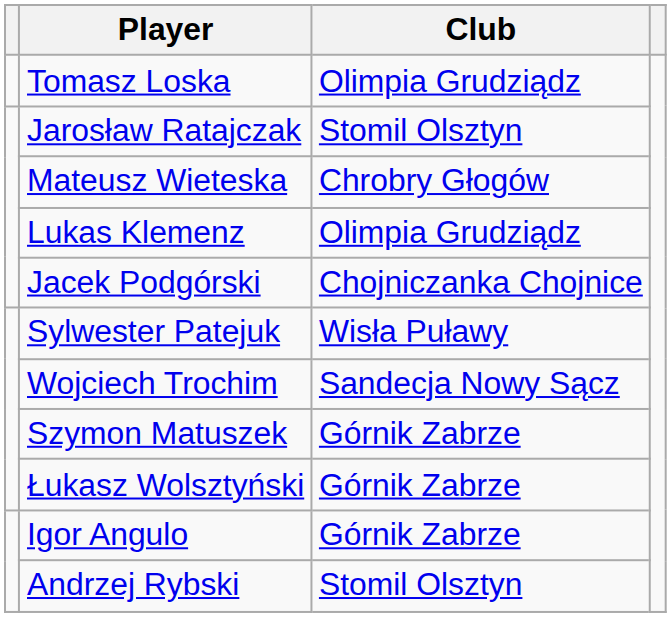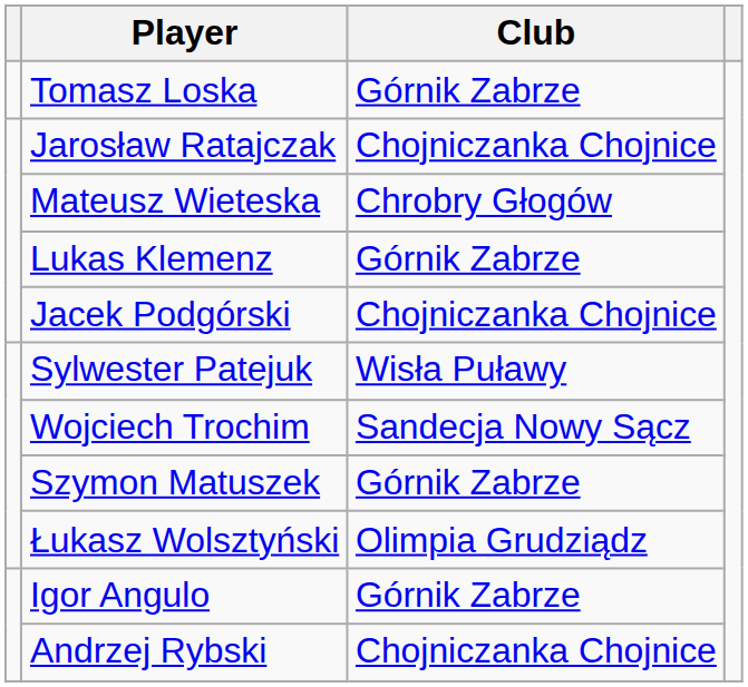 <table class="wikitable" style="text-align:center">
 <tr>
 <th></th>
 <th>Player</th>
 <th>Club</th>
 <th></th>
 </tr>
 <tr>
 <td></td>
 <td align=left> <a href='#'>Tomasz Loska</a></td>
-<td align=left><a href='#'>Olimpia Grudziądz</a></td>
+<td align=left><a href='#'>Górnik Zabrze</a></td>
 <td rowspan=11></td>
 </tr>
 <tr>
 <td rowspan=4></td>
 <td align=left> <a href='#'>Jarosław Ratajczak</a></td>
-<td align=left><a href='#'>Stomil Olsztyn</a></td>
+<td align=left><a href='#'>Chojniczanka Chojnice</a></td>
 </tr>
 <tr>
 <td align=left> <a href='#'>Mateusz Wieteska</a></td>
 <td align=left><a href='#'>Chrobry Głogów</a></td>
 </tr>
 <tr>
 <td align=left> <a href='#'>Lukas Klemenz</a></td>
-<td align=left><a href='#'>Olimpia Grudziądz</a></td>
+<td align=left><a href='#'>Górnik Zabrze</a></td>
 </tr>
 <tr>
 <td align=left> <a href='#'>Jacek Podgórski</a></td>
 <td align=left><a href='#'>Chojniczanka Chojnice</a></td>
 </tr>
 <tr>
 <td rowspan=4></td>
 <td align=left> <a href='#'>Sylwester Patejuk</a></td>
 <td align=left><a href='#'>Wisła Puławy</a></td>
 </tr>
 <tr>
 <td align=left> <a href='#'>Wojciech Trochim</a></td>
 <td align=left><a href='#'>Sandecja Nowy Sącz</a></td>
 </tr>
 <tr>
 <td align=left> <a href='#'>Szymon Matuszek</a></td>
 <td align=left><a href='#'>Górnik Zabrze</a></td>
 </tr>
 <tr>
 <td align=left> <a href='#'>Łukasz Wolsztyński</a></td>
-<td align=left><a href='#'>Górnik Zabrze</a></td>
+<td align=left><a href='#'>Olimpia Grudziądz</a></td>
 </tr>
 <tr>
 <td rowspan=2></td>
 <td align=left> <a href='#'>Igor Angulo</a></td>
 <td align=left><a href='#'>Górnik Zabrze</a></td>
 </tr>
 <tr>
 <td align=left> <a href='#'>Andrzej Rybski</a></td>
-<td align=left><a href='#'>Stomil Olsztyn</a></td>
+<td align=left><a href='#'>Chojniczanka Chojnice</a></td>
 </tr>
 </table>
